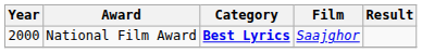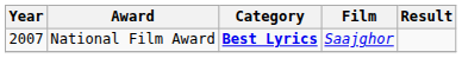 <table class="wikitable" style="font-size: 95%;">
 <tr>
 <th>Year</th>
 <th>Award</th>
 <th>Category</th>
 <th>Film</th>
 <th>Result</th>
 </tr>
 <tr>
-<td>2000</td>
+<td>2007</td>
 <td>National Film Award</td>
 <td><strong><a href='#'>Best Lyrics</a></strong></td>
 <td><em><a href='#'>Saajghor</a></em></td>
 <td></td>
 </tr>
 <tr>
 </tr>
 </table>
